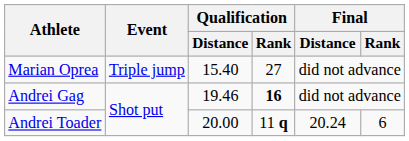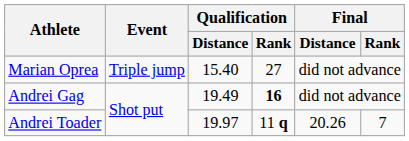 <table class=wikitable style="font-size:90%">
 <tr>
 <th rowspan=2>Athlete</th>
 <th rowspan=2>Event</th>
 <th colspan=2>Qualification</th>
 <th colspan=2>Final</th>
 </tr>
 <tr style="font-size:95%">
 <th>Distance</th>
 <th>Rank</th>
 <th>Distance</th>
 <th>Rank</th>
 </tr>
 <tr align=center>
 <td align=left><a href='#'>Marian Oprea</a></td>
 <td align=left><a href='#'>Triple jump</a></td>
 <td>15.40</td>
 <td>27</td>
 <td colspan=2>did not advance</td>
 </tr>
 <tr align=center>
 <td align=left><a href='#'>Andrei Gag</a></td>
 <td align=left rowspan=2><a href='#'>Shot put</a></td>
-<td>19.46</td>
+<td>19.49</td>
 <td><strong>16</strong></td>
 <td colspan=2>did not advance</td>
 </tr>
 <tr align=center>
 <td align=left><a href='#'>Andrei Toader</a></td>
-<td>20.00</td>
+<td>19.97</td>
 <td>11 <strong>q</strong></td>
-<td>20.24</td>
-<td>6</td>
+<td>20.26</td>
+<td>7</td>
 </tr>
 </table>
